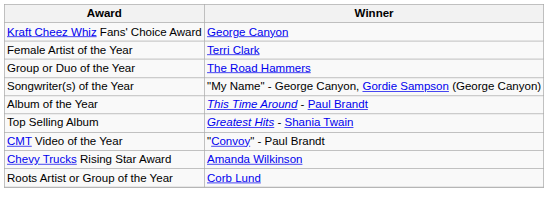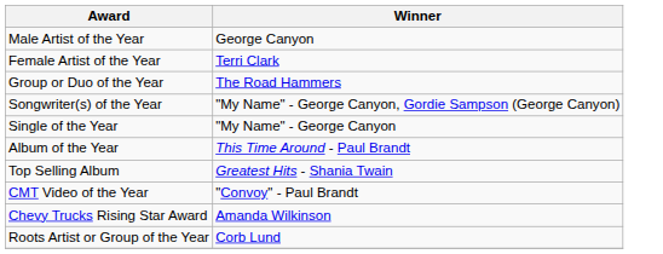 <table class="wikitable">
 <tr>
 <th>Award</th>
 <th>Winner</th>
 </tr>
 <tr>
-<td><a href='#'>Kraft Cheez Whiz</a> Fans' Choice Award</td>
-<td><a href='#'>George Canyon</a></td>
+<td>Male Artist of the Year</td>
+<td>George Canyon</td>
 </tr>
 <tr>
 <td>Female Artist of the Year</td>
 <td><a href='#'>Terri Clark</a></td>
 </tr>
 <tr>
 <td>Group or Duo of the Year</td>
 <td><a href='#'>The Road Hammers</a></td>
 </tr>
 <tr>
 <td>Songwriter(s) of the Year</td>
 <td>"My Name" - George Canyon, <a href='#'>Gordie Sampson</a> (George Canyon)</td>
+</tr>
+<tr>
+<td>Single of the Year</td>
+<td>"My Name" - George Canyon</td>
 </tr>
 <tr>
 <td>Album of the Year</td>
 <td><em><a href='#'>This Time Around</a></em> - <a href='#'>Paul Brandt</a></td>
 </tr>
 <tr>
 <td>Top Selling Album</td>
 <td><em><a href='#'>Greatest Hits</a></em> - <a href='#'>Shania Twain</a></td>
 </tr>
 <tr>
 <td><a href='#'>CMT</a> Video of the Year</td>
 <td>"<a href='#'>Convoy</a>" - Paul Brandt</td>
 </tr>
 <tr>
 <td><a href='#'>Chevy Trucks</a> Rising Star Award</td>
 <td><a href='#'>Amanda Wilkinson</a></td>
 </tr>
 <tr>
 <td>Roots Artist or Group of the Year</td>
 <td><a href='#'>Corb Lund</a></td>
 </tr>
 <tr>
 </tr>
 </table>
